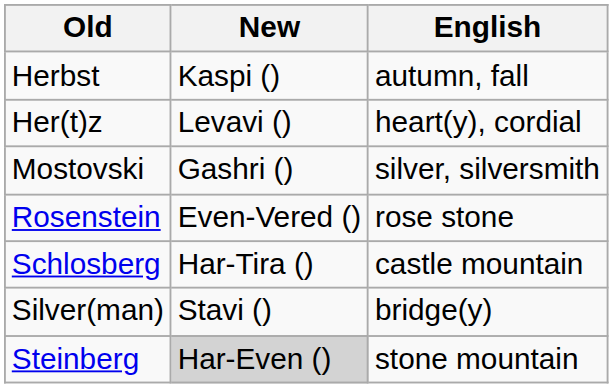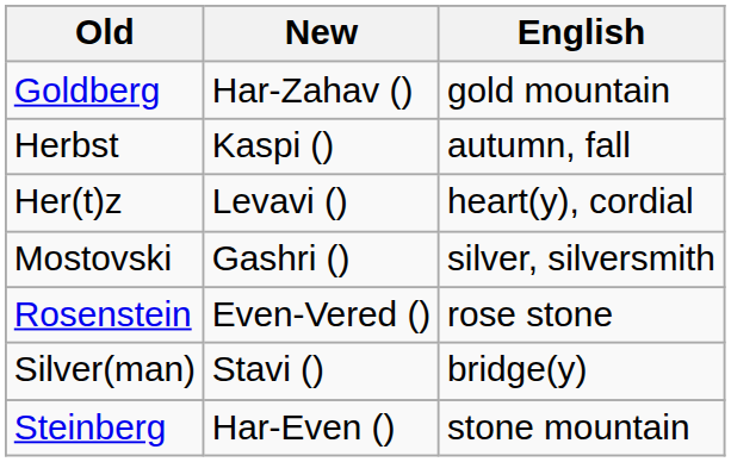 <table class="wikitable">
 <tr>
 <th>Old</th>
 <th>New</th>
 <th>English</th>
+</tr>
+<tr>
+<td><a href='#'>Goldberg</a></td>
+<td>Har-Zahav ()</td>
+<td>gold mountain</td>
 </tr>
 <tr>
 <td>Herbst</td>
 <td>Kaspi ()</td>
 <td>autumn, fall</td>
 </tr>
 <tr>
 <td>Her(t)z</td>
 <td>Levavi ()</td>
 <td>heart(y), cordial</td>
 </tr>
 <tr>
 <td>Mostovski</td>
 <td>Gashri ()</td>
 <td>silver, silversmith</td>
 </tr>
 <tr>
 <td><a href='#'>Rosenstein</a></td>
 <td>Even-Vered ()</td>
 <td>rose stone</td>
 </tr>
 <tr>
-<td><a href='#'>Schlosberg</a></td>
-<td>Har-Tira ()</td>
-<td>castle mountain</td>
-</tr>
-<tr>
 <td>Silver(man)</td>
 <td>Stavi ()</td>
 <td>bridge(y)</td>
 </tr>
 <tr>
 <td><a href='#'>Steinberg</a></td>
-<td style="background: lightgrey;">Har-Even ()</td>
+<td>Har-Even ()</td>
 <td>stone mountain</td>
 </tr>
 </table>
